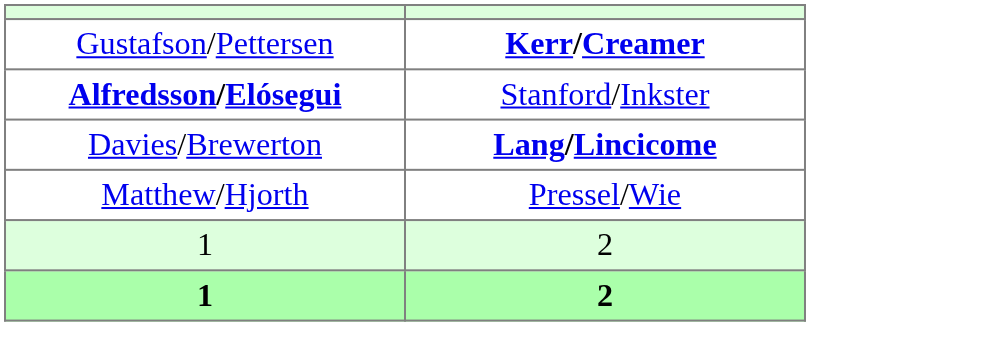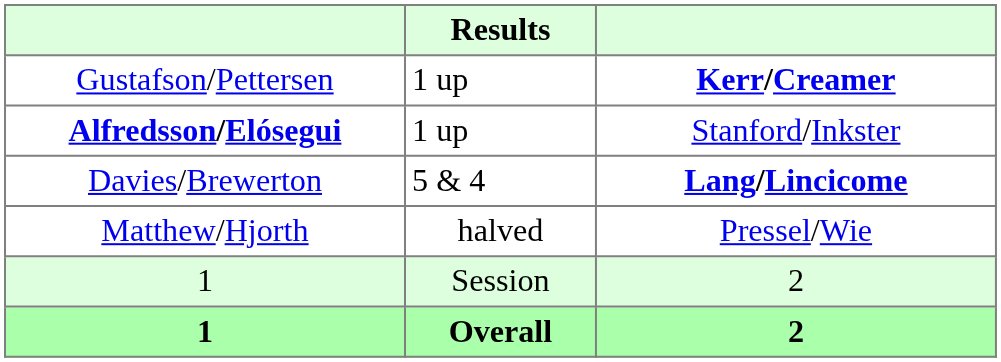 <table border="1" cellpadding="3" style="border-collapse:collapse; text-align:center;">
 <tr style="background:#dfd;">
 <th style="width:12em;"></th>
+<th style="width:5.5em;">Results</th>
 <th style="width:12em;"></th>
 </tr>
 <tr>
 <td><a href='#'>Gustafson</a>/<a href='#'>Pettersen</a></td>
+<td align=left> 1 up</td>
 <td><strong><a href='#'>Kerr</a>/<a href='#'>Creamer</a></strong></td>
 </tr>
 <tr>
 <td><strong><a href='#'>Alfredsson</a>/<a href='#'>Elósegui</a></strong></td>
+<td align=left> 1 up</td>
 <td><a href='#'>Stanford</a>/<a href='#'>Inkster</a></td>
 </tr>
 <tr>
 <td><a href='#'>Davies</a>/<a href='#'>Brewerton</a></td>
+<td align=left> 5 & 4</td>
 <td><strong><a href='#'>Lang</a>/<a href='#'>Lincicome</a></strong></td>
 </tr>
 <tr>
 <td><a href='#'>Matthew</a>/<a href='#'>Hjorth</a></td>
+<td>halved</td>
 <td><a href='#'>Pressel</a>/<a href='#'>Wie</a></td>
 </tr>
 <tr style="background:#dfd;">
 <td>1</td>
+<td>Session</td>
 <td>2</td>
 </tr>
 <tr style="background:#afa;">
 <th>1</th>
+<th>Overall</th>
 <th>2</th>
 </tr>
 </table>
